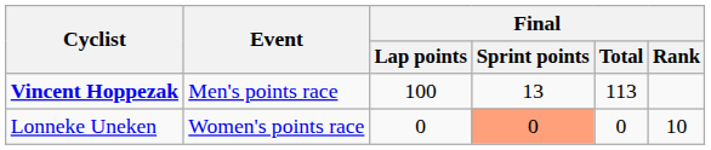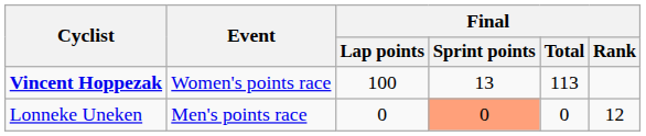 <table class="wikitable" style="font-size:90%">
 <tr>
 <th rowspan=2>Cyclist</th>
 <th rowspan=2>Event</th>
 <th colspan=4>Final</th>
 </tr>
 <tr style="font-size:95%">
 <th>Lap points</th>
 <th>Sprint points</th>
 <th>Total</th>
 <th>Rank</th>
 </tr>
 <tr align=center>
 <td align=left><strong><a href='#'>Vincent Hoppezak</a></strong></td>
-<td align=left><a href='#'>Men's points race</a></td>
+<td align=left><a href='#'>Women's points race</a></td>
 <td>100</td>
 <td>13</td>
 <td>113</td>
 <td></td>
 </tr>
 <tr align=center>
 <td align=left><a href='#'>Lonneke Uneken</a></td>
-<td align=left><a href='#'>Women's points race</a></td>
+<td align=left><a href='#'>Men's points race</a></td>
 <td>0</td>
 <td style="background: lightsalmon;">0</td>
 <td>0</td>
-<td>10</td>
+<td>12</td>
 </tr>
 </table>
